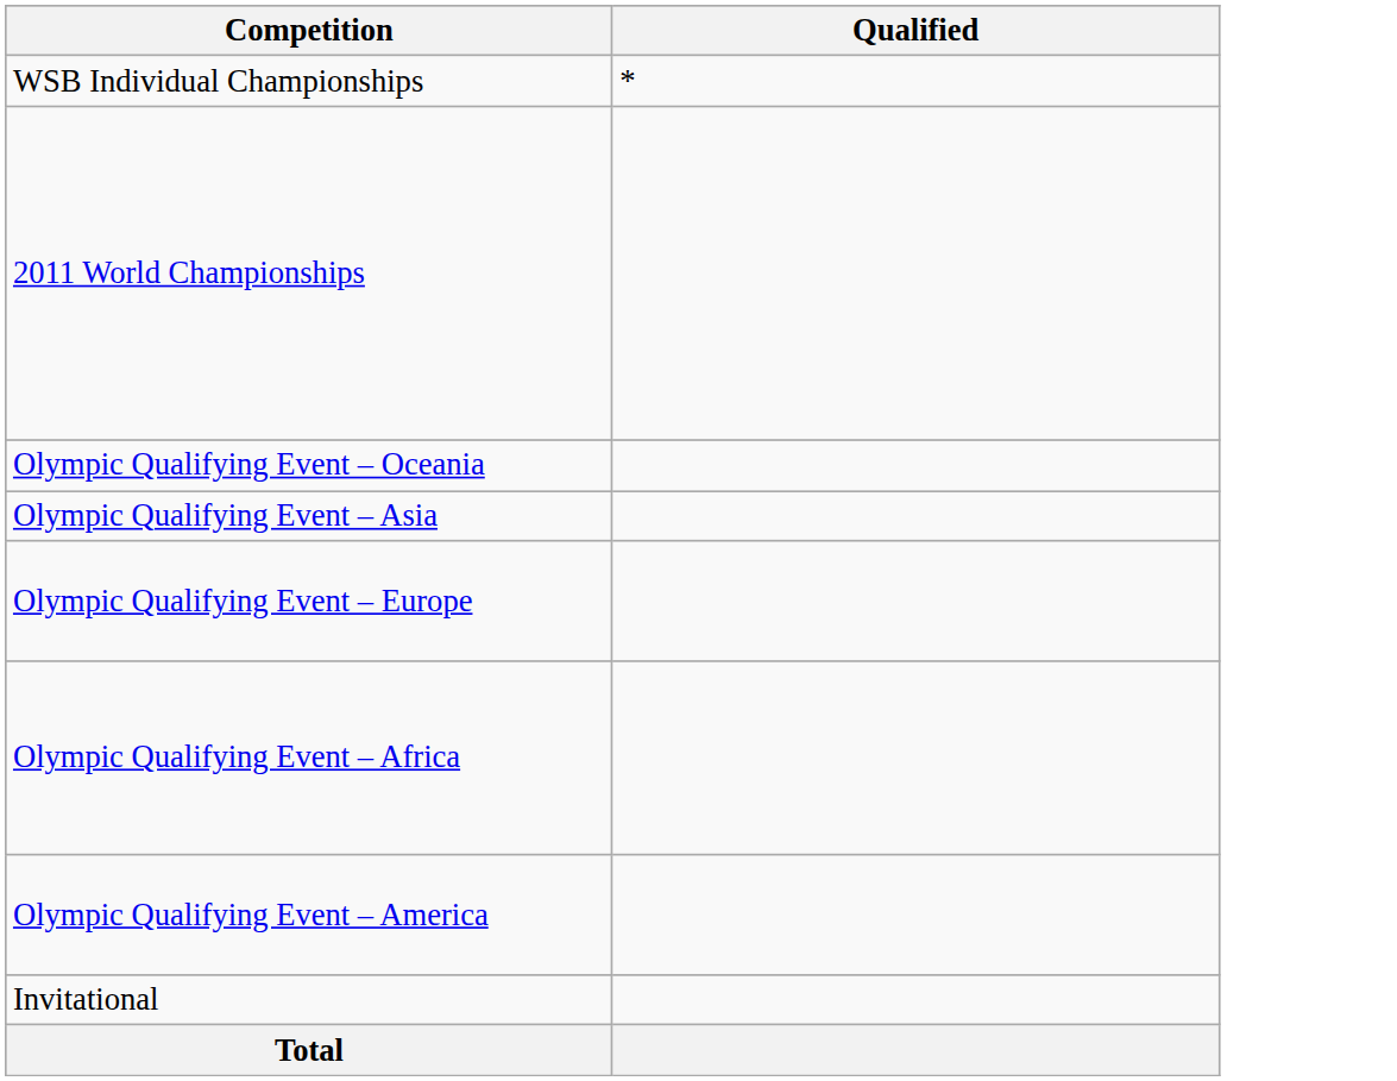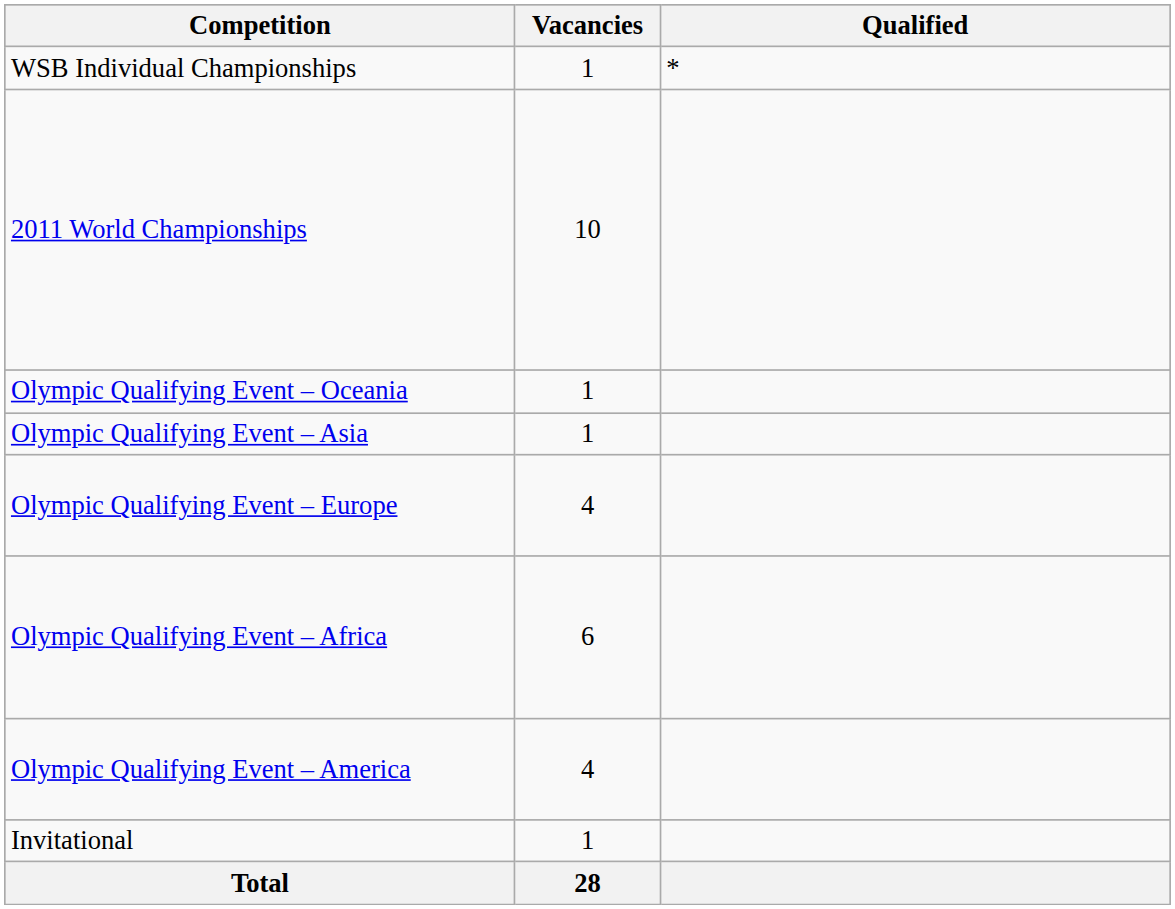 <table class = "wikitable">
 <tr>
 <th width=300>Competition</th>
+<th width=80>Vacancies</th>
 <th width=300>Qualified</th>
 </tr>
 <tr>
 <td>WSB Individual Championships</td>
+<td align="center">1</td>
 <td>*</td>
 </tr>
 <tr>
 <td><a href='#'>2011 World Championships</a></td>
+<td align="center">10</td>
 <td><br><br><br><br><br><br><br><br><br></td>
 </tr>
 <tr>
 <td><a href='#'>Olympic Qualifying Event – Oceania</a></td>
+<td align="center">1</td>
 <td></td>
 </tr>
 <tr>
 <td><a href='#'>Olympic Qualifying Event – Asia</a></td>
+<td align="center">1</td>
 <td></td>
 </tr>
 <tr>
 <td><a href='#'>Olympic Qualifying Event – Europe</a></td>
+<td align="center">4</td>
 <td><br><br><br></td>
 </tr>
 <tr>
 <td><a href='#'>Olympic Qualifying Event – Africa</a></td>
+<td align="center">6</td>
 <td><br><br><br><br><br></td>
 </tr>
 <tr>
 <td><a href='#'>Olympic Qualifying Event – America</a></td>
+<td align="center">4</td>
 <td><br><br><br></td>
 </tr>
 <tr>
 <td>Invitational</td>
+<td align="center">1</td>
 <td></td>
 </tr>
 <tr>
 <th>Total</th>
+<th>28</th>
 <th></th>
 </tr>
 </table>
